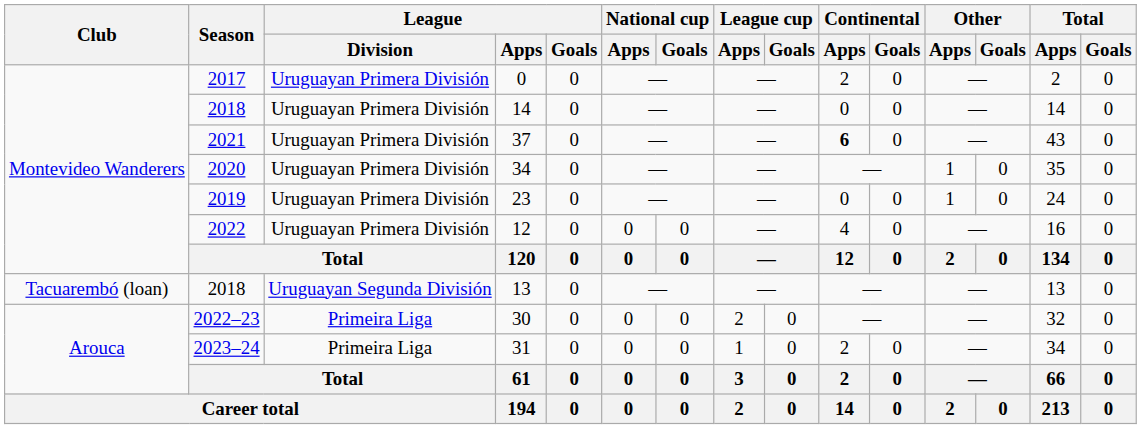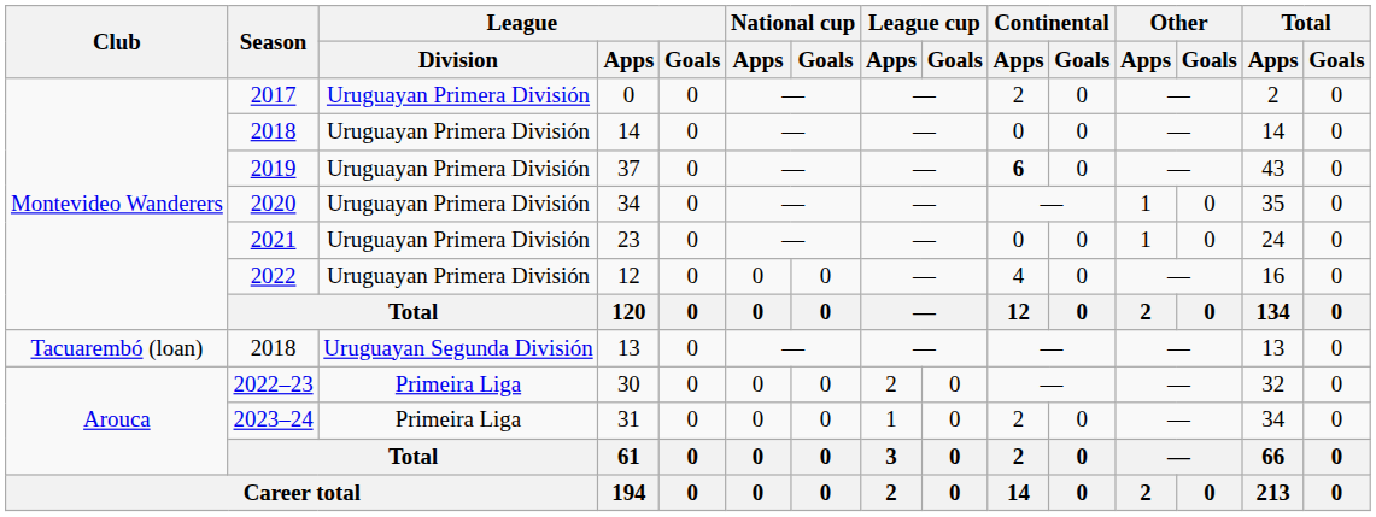 <table class="wikitable" Style="text-align: center">
 <tr>
 <th rowspan="2">Club</th>
 <th rowspan="2">Season</th>
 <th colspan="3">League</th>
 <th colspan="2">National cup</th>
 <th colspan="2">League cup</th>
 <th colspan="2">Continental</th>
 <th colspan="2">Other</th>
 <th colspan="2">Total</th>
 </tr>
 <tr>
 <th>Division</th>
 <th>Apps</th>
 <th>Goals</th>
 <th>Apps</th>
 <th>Goals</th>
 <th>Apps</th>
 <th>Goals</th>
 <th>Apps</th>
 <th>Goals</th>
 <th>Apps</th>
 <th>Goals</th>
 <th>Apps</th>
 <th>Goals</th>
 </tr>
 <tr>
 <td rowspan="7"><a href='#'>Montevideo Wanderers</a></td>
 <td><a href='#'>2017</a></td>
 <td><a href='#'>Uruguayan Primera División</a></td>
 <td>0</td>
 <td>0</td>
 <td colspan="2">—</td>
 <td colspan="2">—</td>
 <td>2</td>
 <td>0</td>
 <td colspan="2">—</td>
 <td>2</td>
 <td>0</td>
 </tr>
 <tr>
 <td><a href='#'>2018</a></td>
 <td>Uruguayan Primera División</td>
 <td>14</td>
 <td>0</td>
 <td colspan="2">—</td>
 <td colspan="2">—</td>
 <td>0</td>
 <td>0</td>
 <td colspan="2">—</td>
 <td>14</td>
 <td>0</td>
 </tr>
 <tr>
-<td><a href='#'>2021</a></td>
+<td><a href='#'>2019</a></td>
 <td>Uruguayan Primera División</td>
 <td>37</td>
 <td>0</td>
 <td colspan="2">—</td>
 <td colspan="2">—</td>
 <td><strong>6</strong></td>
 <td>0</td>
 <td colspan="2">—</td>
 <td>43</td>
 <td>0</td>
 </tr>
 <tr>
 <td><a href='#'>2020</a></td>
 <td>Uruguayan Primera División</td>
 <td>34</td>
 <td>0</td>
 <td colspan="2">—</td>
 <td colspan="2">—</td>
 <td colspan="2">—</td>
 <td>1</td>
 <td>0</td>
 <td>35</td>
 <td>0</td>
 </tr>
 <tr>
-<td><a href='#'>2019</a></td>
+<td><a href='#'>2021</a></td>
 <td>Uruguayan Primera División</td>
 <td>23</td>
 <td>0</td>
 <td colspan="2">—</td>
 <td colspan="2">—</td>
 <td>0</td>
 <td>0</td>
 <td>1</td>
 <td>0</td>
 <td>24</td>
 <td>0</td>
 </tr>
 <tr>
 <td><a href='#'>2022</a></td>
 <td>Uruguayan Primera División</td>
 <td>12</td>
 <td>0</td>
 <td>0</td>
 <td>0</td>
 <td colspan="2">—</td>
 <td>4</td>
 <td>0</td>
 <td colspan="2">—</td>
 <td>16</td>
 <td>0</td>
 </tr>
 <tr>
 <th colspan="2">Total</th>
 <th>120</th>
 <th>0</th>
 <th>0</th>
 <th>0</th>
 <th colspan="2">—</th>
 <th>12</th>
 <th>0</th>
 <th>2</th>
 <th>0</th>
 <th>134</th>
 <th>0</th>
 </tr>
 <tr>
 <td><a href='#'>Tacuarembó</a> (loan)</td>
 <td>2018</td>
 <td><a href='#'>Uruguayan Segunda División</a></td>
 <td>13</td>
 <td>0</td>
 <td colspan="2">—</td>
 <td colspan="2">—</td>
 <td colspan="2">—</td>
 <td colspan="2">—</td>
 <td>13</td>
 <td>0</td>
 </tr>
 <tr>
 <td rowspan="3"><a href='#'>Arouca</a></td>
 <td><a href='#'>2022–23</a></td>
 <td><a href='#'>Primeira Liga</a></td>
 <td>30</td>
 <td>0</td>
 <td>0</td>
 <td>0</td>
 <td>2</td>
 <td>0</td>
 <td colspan="2">—</td>
 <td colspan="2">—</td>
 <td>32</td>
 <td>0</td>
 </tr>
 <tr>
 <td><a href='#'>2023–24</a></td>
 <td>Primeira Liga</td>
 <td>31</td>
 <td>0</td>
 <td>0</td>
 <td>0</td>
 <td>1</td>
 <td>0</td>
 <td>2</td>
 <td>0</td>
 <td colspan="2">—</td>
 <td>34</td>
 <td>0</td>
 </tr>
 <tr>
 <th colspan="2">Total</th>
 <th>61</th>
 <th>0</th>
 <th>0</th>
 <th>0</th>
 <th>3</th>
 <th>0</th>
 <th>2</th>
 <th>0</th>
 <th colspan="2">—</th>
 <th>66</th>
 <th>0</th>
 </tr>
 <tr>
 <th colspan="3">Career total</th>
 <th>194</th>
 <th>0</th>
 <th>0</th>
 <th>0</th>
 <th>2</th>
 <th>0</th>
 <th>14</th>
 <th>0</th>
 <th>2</th>
 <th>0</th>
 <th>213</th>
 <th>0</th>
 </tr>
 </table>
